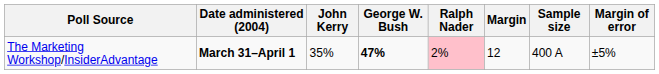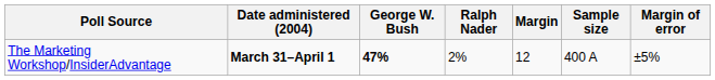 <table class="wikitable">
 <tr>
 <th>Poll Source</th>
 <th>Date administered (2004)</th>
-<th>John Kerry</th>
 <th>George W. Bush</th>
 <th>Ralph Nader</th>
 <th>Margin</th>
 <th>Sample size</th>
 <th>Margin of error</th>
 </tr>
 <tr>
 <td><a href='#'>The Marketing Workshop</a>/<a href='#'>InsiderAdvantage</a></td>
 <td><strong>March 31–April 1</strong></td>
-<td>35%</td>
 <td><strong>47%</strong></td>
-<td style="background: pink;">2%</td>
+<td>2%</td>
 <td>12</td>
 <td>400 A</td>
 <td>±5%</td>
 </tr>
 </table>
